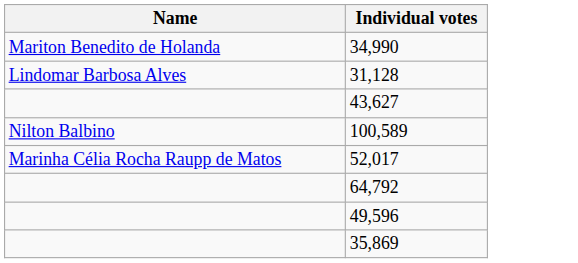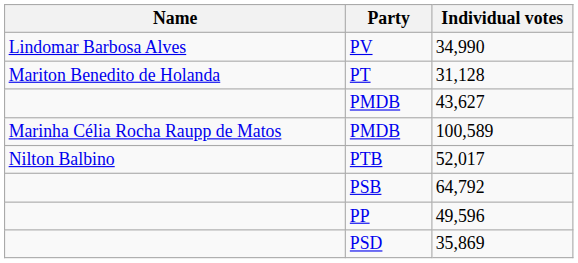 <table class="wikitable sortable">
 <tr>
 <th style="width:300px;">Name</th>
+<th style="width:70px;">Party</th>
 <th style="width:120px;">Individual votes</th>
 </tr>
 <tr>
-<td><a href='#'>Mariton Benedito de Holanda</a></td>
+<td><a href='#'>Lindomar Barbosa Alves</a></td>
+<td><a href='#'>PV</a></td>
 <td>34,990</td>
 </tr>
 <tr>
-<td><a href='#'>Lindomar Barbosa Alves</a></td>
+<td><a href='#'>Mariton Benedito de Holanda</a></td>
+<td><a href='#'>PT</a></td>
 <td>31,128</td>
 </tr>
 <tr>
 <td></td>
+<td><a href='#'>PMDB</a></td>
 <td>43,627</td>
 </tr>
 <tr>
-<td><a href='#'>Nilton Balbino</a></td>
+<td><a href='#'>Marinha Célia Rocha Raupp de Matos</a></td>
+<td><a href='#'>PMDB</a></td>
 <td>100,589</td>
 </tr>
 <tr>
-<td><a href='#'>Marinha Célia Rocha Raupp de Matos</a></td>
+<td><a href='#'>Nilton Balbino</a></td>
+<td><a href='#'>PTB</a></td>
 <td>52,017</td>
 </tr>
 <tr>
 <td></td>
+<td><a href='#'>PSB</a></td>
 <td>64,792</td>
 </tr>
 <tr>
 <td></td>
+<td><a href='#'>PP</a></td>
 <td>49,596</td>
 </tr>
 <tr>
 <td></td>
+<td><a href='#'>PSD</a></td>
 <td>35,869</td>
 </tr>
 </table>
